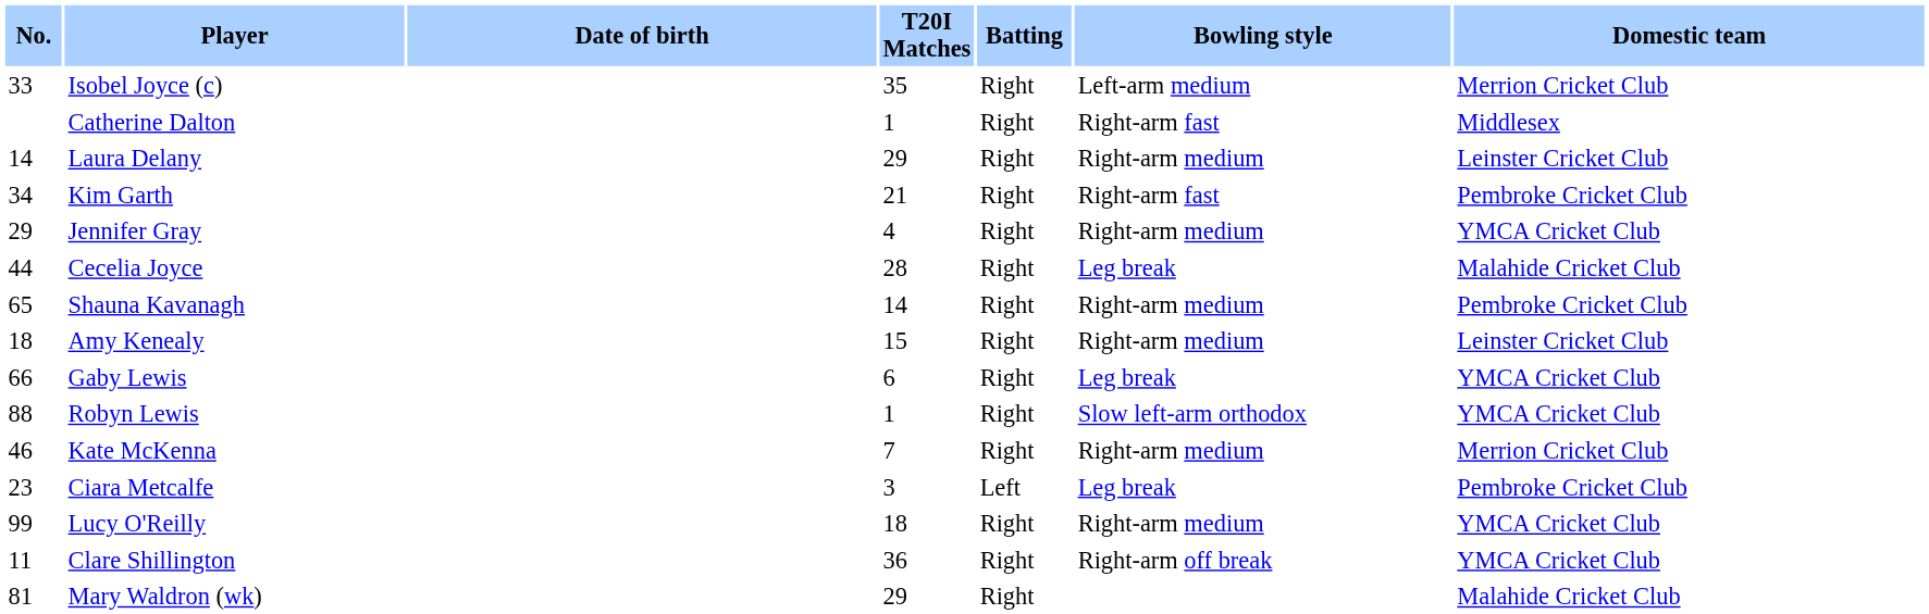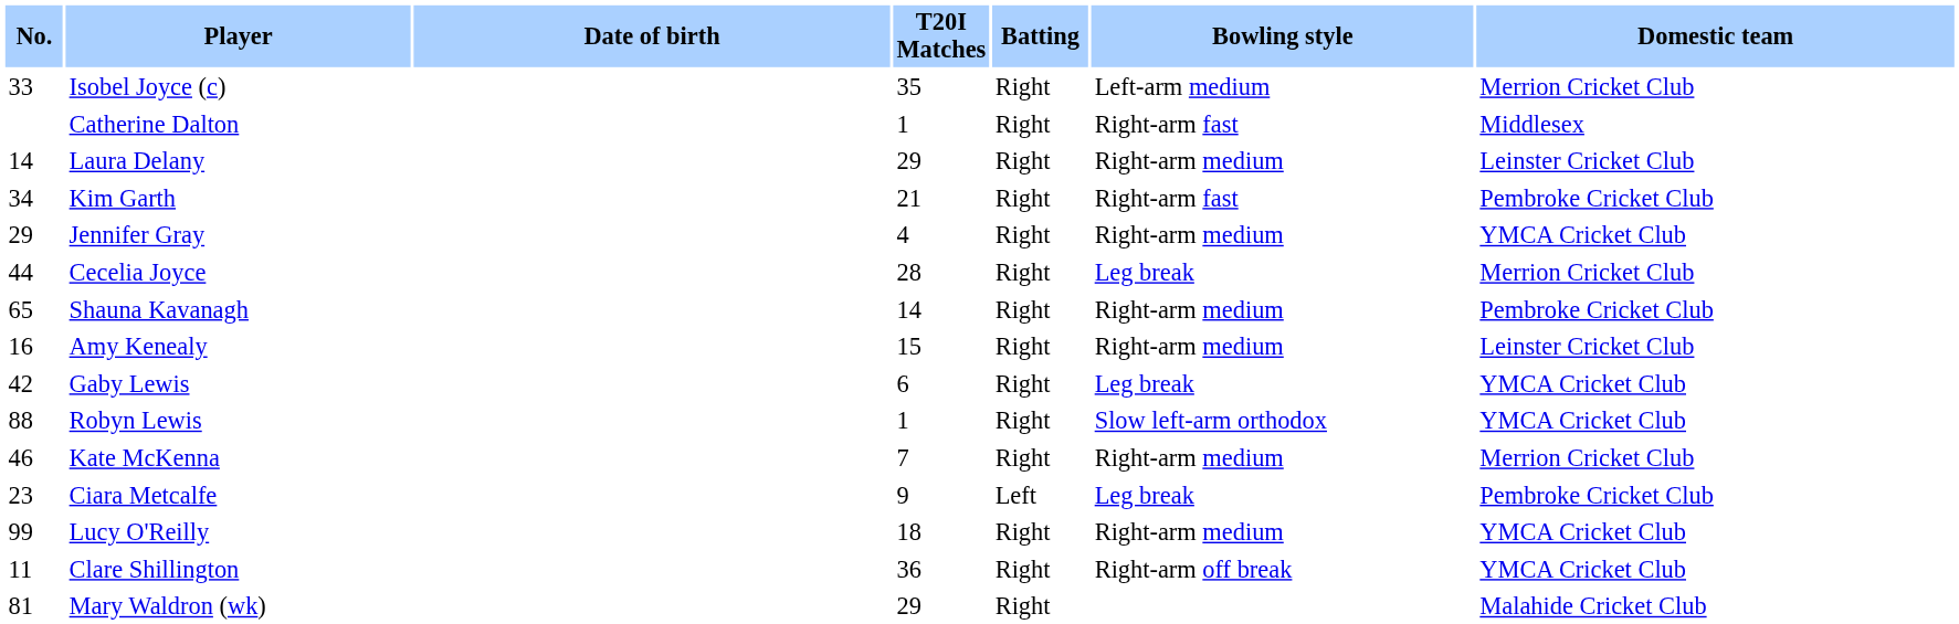 <table class="sortable" style="width:100%;" border="0" cellspacing="2" cellpadding="2">
 <tr style="background:#aad0ff;">
 <th width=3%>No.</th>
 <th width=18%>Player</th>
 <th width=25%>Date of birth</th>
 <th width=3%>T20I Matches</th>
 <th width=5%>Batting</th>
 <th width=20%>Bowling style</th>
 <th width=25%>Domestic team</th>
 </tr>
 <tr>
 <td>33</td>
 <td><a href='#'>Isobel Joyce</a> (<a href='#'>c</a>)</td>
 <td></td>
 <td>35</td>
 <td>Right</td>
 <td>Left-arm <a href='#'>medium</a></td>
 <td> <a href='#'>Merrion Cricket Club</a></td>
 </tr>
 <tr>
 <td></td>
 <td><a href='#'>Catherine Dalton</a></td>
 <td></td>
 <td>1</td>
 <td>Right</td>
 <td>Right-arm <a href='#'>fast</a></td>
 <td> <a href='#'>Middlesex</a></td>
 </tr>
 <tr>
 <td>14</td>
 <td><a href='#'>Laura Delany</a></td>
 <td></td>
 <td>29</td>
 <td>Right</td>
 <td>Right-arm <a href='#'>medium</a></td>
 <td> <a href='#'>Leinster Cricket Club</a></td>
 </tr>
 <tr>
 <td>34</td>
 <td><a href='#'>Kim Garth</a></td>
 <td></td>
 <td>21</td>
 <td>Right</td>
 <td>Right-arm <a href='#'>fast</a></td>
 <td> <a href='#'>Pembroke Cricket Club</a></td>
 </tr>
 <tr>
 <td>29</td>
 <td><a href='#'>Jennifer Gray</a></td>
 <td></td>
 <td>4</td>
 <td>Right</td>
 <td>Right-arm <a href='#'>medium</a></td>
 <td> <a href='#'>YMCA Cricket Club</a></td>
 </tr>
 <tr>
 <td>44</td>
 <td><a href='#'>Cecelia Joyce</a></td>
 <td></td>
 <td>28</td>
 <td>Right</td>
 <td><a href='#'>Leg break</a></td>
-<td> <a href='#'>Malahide Cricket Club</a></td>
+<td> <a href='#'>Merrion Cricket Club</a></td>
 </tr>
 <tr>
 <td>65</td>
 <td><a href='#'>Shauna Kavanagh</a></td>
 <td></td>
 <td>14</td>
 <td>Right</td>
 <td>Right-arm <a href='#'>medium</a></td>
 <td> <a href='#'>Pembroke Cricket Club</a></td>
 </tr>
 <tr>
-<td>18</td>
+<td>16</td>
 <td><a href='#'>Amy Kenealy</a></td>
 <td></td>
 <td>15</td>
 <td>Right</td>
 <td>Right-arm <a href='#'>medium</a></td>
 <td> <a href='#'>Leinster Cricket Club</a></td>
 </tr>
 <tr>
-<td>66</td>
+<td>42</td>
 <td><a href='#'>Gaby Lewis</a></td>
 <td></td>
 <td>6</td>
 <td>Right</td>
 <td><a href='#'>Leg break</a></td>
 <td> <a href='#'>YMCA Cricket Club</a></td>
 </tr>
 <tr>
 <td>88</td>
 <td><a href='#'>Robyn Lewis</a></td>
 <td></td>
 <td>1</td>
 <td>Right</td>
 <td><a href='#'>Slow left-arm orthodox</a></td>
 <td> <a href='#'>YMCA Cricket Club</a></td>
 </tr>
 <tr>
 <td>46</td>
 <td><a href='#'>Kate McKenna</a></td>
 <td></td>
 <td>7</td>
 <td>Right</td>
 <td>Right-arm <a href='#'>medium</a></td>
 <td> <a href='#'>Merrion Cricket Club</a></td>
 </tr>
 <tr>
 <td>23</td>
 <td><a href='#'>Ciara Metcalfe</a></td>
 <td></td>
-<td>3</td>
+<td>9</td>
 <td>Left</td>
 <td><a href='#'>Leg break</a></td>
 <td> <a href='#'>Pembroke Cricket Club</a></td>
 </tr>
 <tr>
 <td>99</td>
 <td><a href='#'>Lucy O'Reilly</a></td>
 <td></td>
 <td>18</td>
 <td>Right</td>
 <td>Right-arm <a href='#'>medium</a></td>
 <td> <a href='#'>YMCA Cricket Club</a></td>
 </tr>
 <tr>
 <td>11</td>
 <td><a href='#'>Clare Shillington</a></td>
 <td></td>
 <td>36</td>
 <td>Right</td>
 <td>Right-arm <a href='#'>off break</a></td>
 <td> <a href='#'>YMCA Cricket Club</a></td>
 </tr>
 <tr>
 <td>81</td>
 <td><a href='#'>Mary Waldron</a> (<a href='#'>wk</a>)</td>
 <td></td>
 <td>29</td>
 <td>Right</td>
 <td></td>
 <td> <a href='#'>Malahide Cricket Club</a></td>
 </tr>
 </table>
